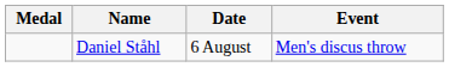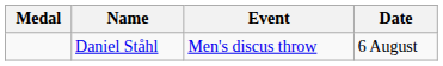 <table class="wikitable" style="font-size:90%" width=60%>
 <tr>
 <th>Medal</th>
 <th>Name</th>
+<th>Event</th>
 <th>Date</th>
-<th>Event</th>
 </tr>
 <tr>
 <td></td>
 <td><a href='#'>Daniel Ståhl</a></td>
+<td><a href='#'>Men's discus throw</a></td>
 <td>6 August</td>
-<td><a href='#'>Men's discus throw</a></td>
 </tr>
 </table>
